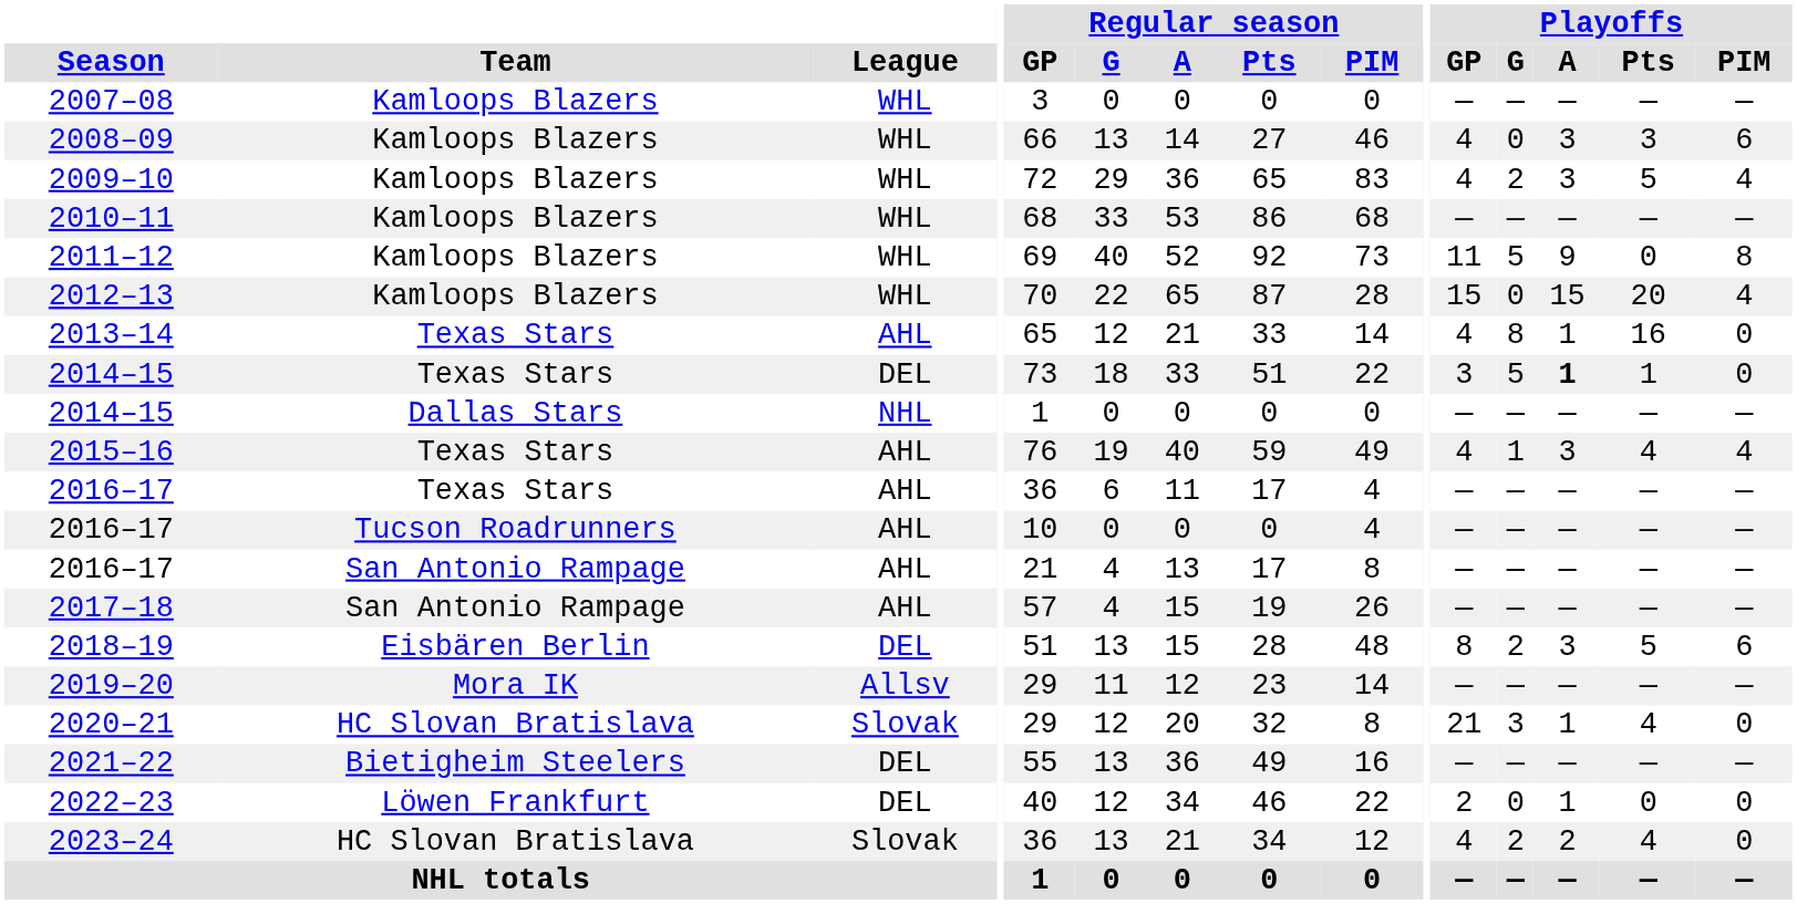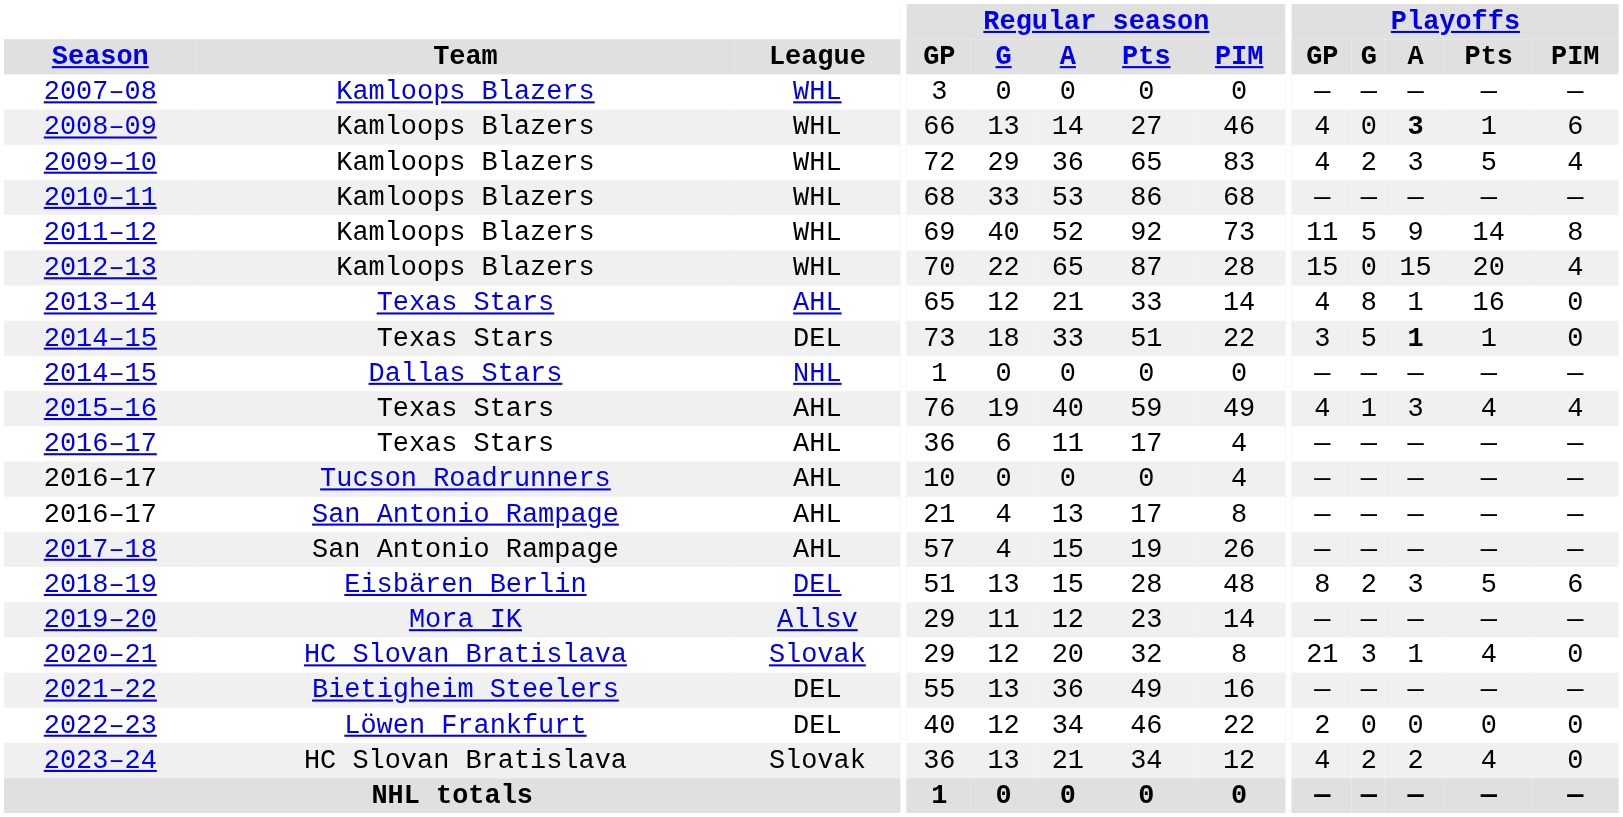 <table border="0" cellpadding="1" cellspacing="0" style="text-align:center; width:60em">
 <tr bgcolor="#e0e0e0">
 <th colspan="3" bgcolor="#ffffff"></th>
 <th rowspan="99" bgcolor="#ffffff"></th>
 <th colspan="5"><a href='#'>Regular season</a></th>
 <th rowspan="99" bgcolor="#ffffff"></th>
 <th colspan="5"><a href='#'>Playoffs</a></th>
 </tr>
 <tr bgcolor="#e0e0e0">
 <th><a href='#'>Season</a></th>
 <th>Team</th>
 <th>League</th>
 <th>GP</th>
 <th><a href='#'>G</a></th>
 <th><a href='#'>A</a></th>
 <th><a href='#'>Pts</a></th>
 <th><a href='#'>PIM</a></th>
 <th>GP</th>
 <th>G</th>
 <th>A</th>
 <th>Pts</th>
 <th>PIM</th>
 </tr>
 <tr>
 <td><a href='#'>2007–08</a></td>
 <td><a href='#'>Kamloops Blazers</a></td>
 <td><a href='#'>WHL</a></td>
 <td>3</td>
 <td>0</td>
 <td>0</td>
 <td>0</td>
 <td>0</td>
 <td>—</td>
 <td>—</td>
 <td>—</td>
 <td>—</td>
 <td>—</td>
 </tr>
 <tr bgcolor="#f0f0f0">
 <td><a href='#'>2008–09</a></td>
 <td>Kamloops Blazers</td>
 <td>WHL</td>
 <td>66</td>
 <td>13</td>
 <td>14</td>
 <td>27</td>
 <td>46</td>
 <td>4</td>
 <td>0</td>
-<td>3</td>
-<td>3</td>
+<td><strong>3</strong></td>
+<td>1</td>
 <td>6</td>
 </tr>
 <tr>
 <td><a href='#'>2009–10</a></td>
 <td>Kamloops Blazers</td>
 <td>WHL</td>
 <td>72</td>
 <td>29</td>
 <td>36</td>
 <td>65</td>
 <td>83</td>
 <td>4</td>
 <td>2</td>
 <td>3</td>
 <td>5</td>
 <td>4</td>
 </tr>
 <tr bgcolor="#f0f0f0">
 <td><a href='#'>2010–11</a></td>
 <td>Kamloops Blazers</td>
 <td>WHL</td>
 <td>68</td>
 <td>33</td>
 <td>53</td>
 <td>86</td>
 <td>68</td>
 <td>—</td>
 <td>—</td>
 <td>—</td>
 <td>—</td>
 <td>—</td>
 </tr>
 <tr>
 <td><a href='#'>2011–12</a></td>
 <td>Kamloops Blazers</td>
 <td>WHL</td>
 <td>69</td>
 <td>40</td>
 <td>52</td>
 <td>92</td>
 <td>73</td>
 <td>11</td>
 <td>5</td>
 <td>9</td>
-<td>0</td>
+<td>14</td>
 <td>8</td>
 </tr>
 <tr bgcolor="#f0f0f0">
 <td><a href='#'>2012–13</a></td>
 <td>Kamloops Blazers</td>
 <td>WHL</td>
 <td>70</td>
 <td>22</td>
 <td>65</td>
 <td>87</td>
 <td>28</td>
 <td>15</td>
 <td>0</td>
 <td>15</td>
 <td>20</td>
 <td>4</td>
 </tr>
 <tr>
 <td><a href='#'>2013–14</a></td>
 <td><a href='#'>Texas Stars</a></td>
 <td><a href='#'>AHL</a></td>
 <td>65</td>
 <td>12</td>
 <td>21</td>
 <td>33</td>
 <td>14</td>
 <td>4</td>
 <td>8</td>
 <td>1</td>
 <td>16</td>
 <td>0</td>
 </tr>
 <tr bgcolor="#f0f0f0">
 <td><a href='#'>2014–15</a></td>
 <td>Texas Stars</td>
 <td>DEL</td>
 <td>73</td>
 <td>18</td>
 <td>33</td>
 <td>51</td>
 <td>22</td>
 <td>3</td>
 <td>5</td>
 <td><strong>1</strong></td>
 <td>1</td>
 <td>0</td>
 </tr>
 <tr>
 <td><a href='#'>2014–15</a></td>
 <td><a href='#'>Dallas Stars</a></td>
 <td><a href='#'>NHL</a></td>
 <td>1</td>
 <td>0</td>
 <td>0</td>
 <td>0</td>
 <td>0</td>
 <td>—</td>
 <td>—</td>
 <td>—</td>
 <td>—</td>
 <td>—</td>
 </tr>
 <tr bgcolor="#f0f0f0">
 <td><a href='#'>2015–16</a></td>
 <td>Texas Stars</td>
 <td>AHL</td>
 <td>76</td>
 <td>19</td>
 <td>40</td>
 <td>59</td>
 <td>49</td>
 <td>4</td>
 <td>1</td>
 <td>3</td>
 <td>4</td>
 <td>4</td>
 </tr>
 <tr>
 <td><a href='#'>2016–17</a></td>
 <td>Texas Stars</td>
 <td>AHL</td>
 <td>36</td>
 <td>6</td>
 <td>11</td>
 <td>17</td>
 <td>4</td>
 <td>—</td>
 <td>—</td>
 <td>—</td>
 <td>—</td>
 <td>—</td>
 </tr>
 <tr bgcolor="#f0f0f0">
 <td>2016–17</td>
 <td><a href='#'>Tucson Roadrunners</a></td>
 <td>AHL</td>
 <td>10</td>
 <td>0</td>
 <td>0</td>
 <td>0</td>
 <td>4</td>
 <td>—</td>
 <td>—</td>
 <td>—</td>
 <td>—</td>
 <td>—</td>
 </tr>
 <tr>
 <td>2016–17</td>
 <td><a href='#'>San Antonio Rampage</a></td>
 <td>AHL</td>
 <td>21</td>
 <td>4</td>
 <td>13</td>
 <td>17</td>
 <td>8</td>
 <td>—</td>
 <td>—</td>
 <td>—</td>
 <td>—</td>
 <td>—</td>
 </tr>
 <tr bgcolor="#f0f0f0">
 <td><a href='#'>2017–18</a></td>
 <td>San Antonio Rampage</td>
 <td>AHL</td>
 <td>57</td>
 <td>4</td>
 <td>15</td>
 <td>19</td>
 <td>26</td>
 <td>—</td>
 <td>—</td>
 <td>—</td>
 <td>—</td>
 <td>—</td>
 </tr>
 <tr>
 <td><a href='#'>2018–19</a></td>
 <td><a href='#'>Eisbären Berlin</a></td>
 <td><a href='#'>DEL</a></td>
 <td>51</td>
 <td>13</td>
 <td>15</td>
 <td>28</td>
 <td>48</td>
 <td>8</td>
 <td>2</td>
 <td>3</td>
 <td>5</td>
 <td>6</td>
 </tr>
 <tr bgcolor="#f0f0f0">
 <td><a href='#'>2019–20</a></td>
 <td><a href='#'>Mora IK</a></td>
 <td><a href='#'>Allsv</a></td>
 <td>29</td>
 <td>11</td>
 <td>12</td>
 <td>23</td>
 <td>14</td>
 <td>—</td>
 <td>—</td>
 <td>—</td>
 <td>—</td>
 <td>—</td>
 </tr>
 <tr>
 <td><a href='#'>2020–21</a></td>
 <td><a href='#'>HC Slovan Bratislava</a></td>
 <td><a href='#'>Slovak</a></td>
 <td>29</td>
 <td>12</td>
 <td>20</td>
 <td>32</td>
 <td>8</td>
 <td>21</td>
 <td>3</td>
 <td>1</td>
 <td>4</td>
 <td>0</td>
 </tr>
 <tr bgcolor="#f0f0f0">
 <td><a href='#'>2021–22</a></td>
 <td><a href='#'>Bietigheim Steelers</a></td>
 <td>DEL</td>
 <td>55</td>
 <td>13</td>
 <td>36</td>
 <td>49</td>
 <td>16</td>
 <td>—</td>
 <td>—</td>
 <td>—</td>
 <td>—</td>
 <td>—</td>
 </tr>
 <tr>
 <td><a href='#'>2022–23</a></td>
 <td><a href='#'>Löwen Frankfurt</a></td>
 <td>DEL</td>
 <td>40</td>
 <td>12</td>
 <td>34</td>
 <td>46</td>
 <td>22</td>
 <td>2</td>
 <td>0</td>
-<td>1</td>
+<td>0</td>
 <td>0</td>
 <td>0</td>
 </tr>
 <tr bgcolor="#f0f0f0">
 <td><a href='#'>2023–24</a></td>
 <td>HC Slovan Bratislava</td>
 <td>Slovak</td>
 <td>36</td>
 <td>13</td>
 <td>21</td>
 <td>34</td>
 <td>12</td>
 <td>4</td>
 <td>2</td>
 <td>2</td>
 <td>4</td>
 <td>0</td>
 </tr>
 <tr ALIGN="center" bgcolor="#e0e0e0">
 <th colspan="3">NHL totals</th>
 <th>1</th>
 <th>0</th>
 <th>0</th>
 <th>0</th>
 <th>0</th>
 <th>—</th>
 <th>—</th>
 <th>—</th>
 <th>—</th>
 <th>—</th>
 </tr>
 </table>
